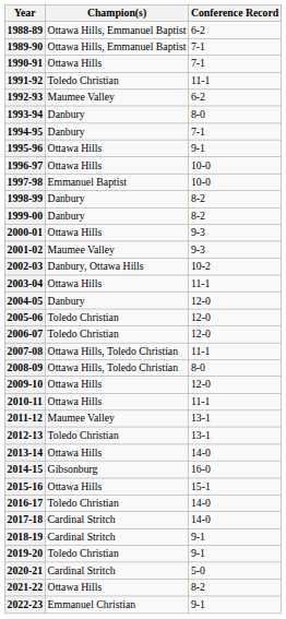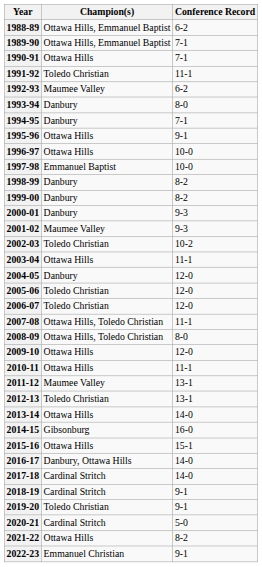 <table class="wikitable">
 <tr>
 <th><strong>Year</strong></th>
 <th><strong>Champion(s)</strong></th>
 <th>Conference Record</th>
 </tr>
 <tr>
 <th>1988-89</th>
 <td>Ottawa Hills, Emmanuel Baptist</td>
 <td>6-2</td>
 </tr>
 <tr>
 <th>1989-90</th>
 <td>Ottawa Hills, Emmanuel Baptist</td>
 <td>7-1</td>
 </tr>
 <tr>
 <th>1990-91</th>
 <td>Ottawa Hills</td>
 <td>7-1</td>
 </tr>
 <tr>
 <th>1991-92</th>
 <td>Toledo Christian</td>
 <td>11-1</td>
 </tr>
 <tr>
 <th>1992-93</th>
 <td>Maumee Valley</td>
 <td>6-2</td>
 </tr>
 <tr>
 <th>1993-94</th>
 <td>Danbury</td>
 <td>8-0</td>
 </tr>
 <tr>
 <th>1994-95</th>
 <td>Danbury</td>
 <td>7-1</td>
 </tr>
 <tr>
 <th>1995-96</th>
 <td>Ottawa Hills</td>
 <td>9-1</td>
 </tr>
 <tr>
 <th>1996-97</th>
 <td>Ottawa Hills</td>
 <td>10-0</td>
 </tr>
 <tr>
 <th>1997-98</th>
 <td>Emmanuel Baptist</td>
 <td>10-0</td>
 </tr>
 <tr>
 <th>1998-99</th>
 <td>Danbury</td>
 <td>8-2</td>
 </tr>
 <tr>
 <th>1999-00</th>
 <td>Danbury</td>
 <td>8-2</td>
 </tr>
 <tr>
 <th>2000-01</th>
-<td>Ottawa Hills</td>
+<td>Danbury</td>
 <td>9-3</td>
 </tr>
 <tr>
 <th>2001-02</th>
 <td>Maumee Valley</td>
 <td>9-3</td>
 </tr>
 <tr>
 <th>2002-03</th>
-<td>Danbury, Ottawa Hills</td>
+<td>Toledo Christian</td>
 <td>10-2</td>
 </tr>
 <tr>
 <th>2003-04</th>
 <td>Ottawa Hills</td>
 <td>11-1</td>
 </tr>
 <tr>
 <th>2004-05</th>
 <td>Danbury</td>
 <td>12-0</td>
 </tr>
 <tr>
 <th>2005-06</th>
 <td>Toledo Christian</td>
 <td>12-0</td>
 </tr>
 <tr>
 <th>2006-07</th>
 <td>Toledo Christian</td>
 <td>12-0</td>
 </tr>
 <tr>
 <th>2007-08</th>
 <td>Ottawa Hills, Toledo Christian</td>
 <td>11-1</td>
 </tr>
 <tr>
 <th>2008-09</th>
 <td>Ottawa Hills, Toledo Christian</td>
 <td>8-0</td>
 </tr>
 <tr>
 <th>2009-10</th>
 <td>Ottawa Hills</td>
 <td>12-0</td>
 </tr>
 <tr>
 <th>2010-11</th>
 <td>Ottawa Hills</td>
 <td>11-1</td>
 </tr>
 <tr>
 <th>2011-12</th>
 <td>Maumee Valley</td>
 <td>13-1</td>
 </tr>
 <tr>
 <th>2012-13</th>
 <td>Toledo Christian</td>
 <td>13-1</td>
 </tr>
 <tr>
 <th>2013-14</th>
 <td>Ottawa Hills</td>
 <td>14-0</td>
 </tr>
 <tr>
 <th>2014-15</th>
 <td>Gibsonburg</td>
 <td>16-0</td>
 </tr>
 <tr>
 <th>2015-16</th>
 <td>Ottawa Hills</td>
 <td>15-1</td>
 </tr>
 <tr>
 <th>2016-17</th>
-<td>Toledo Christian</td>
+<td>Danbury, Ottawa Hills</td>
 <td>14-0</td>
 </tr>
 <tr>
 <th>2017-18</th>
 <td>Cardinal Stritch</td>
 <td>14-0</td>
 </tr>
 <tr>
 <th>2018-19</th>
 <td>Cardinal Stritch</td>
 <td>9-1</td>
 </tr>
 <tr>
 <th>2019-20</th>
 <td>Toledo Christian</td>
 <td>9-1</td>
 </tr>
 <tr>
 <th>2020-21</th>
 <td>Cardinal Stritch</td>
 <td>5-0</td>
 </tr>
 <tr>
 <th>2021-22</th>
 <td>Ottawa Hills</td>
 <td>8-2</td>
 </tr>
 <tr>
 <th>2022-23</th>
 <td>Emmanuel Christian</td>
 <td>9-1</td>
 </tr>
 </table>
